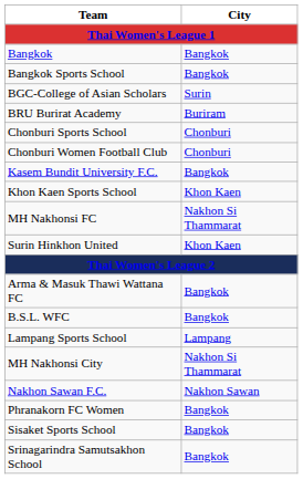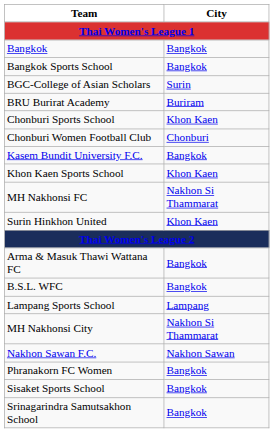 <table class="wikitable collapsible autocollapse" style="text-align:left; width:30%;">
 <tr>
 <th style="background:white">Team</th>
 <th style="background:white">City</th>
 </tr>
 <tr>
 <th style="background:#DB3131;" colspan="10"><a href='#'><span>Thai Women's League 1</span></a></th>
 </tr>
 <tr>
 <td><a href='#'>Bangkok</a></td>
 <td><a href='#'>Bangkok</a></td>
 </tr>
 <tr>
 <td>Bangkok Sports School</td>
 <td><a href='#'>Bangkok</a></td>
 </tr>
 <tr>
 <td>BGC-College of Asian Scholars</td>
 <td><a href='#'>Surin</a></td>
 </tr>
 <tr>
 <td>BRU Burirat Academy</td>
 <td><a href='#'>Buriram</a></td>
 </tr>
 <tr>
 <td>Chonburi Sports School</td>
-<td><a href='#'>Chonburi</a></td>
+<td><a href='#'>Khon Kaen</a></td>
 </tr>
 <tr>
 <td>Chonburi Women Football Club</td>
 <td><a href='#'>Chonburi</a></td>
 </tr>
 <tr>
 <td><a href='#'>Kasem Bundit University F.C.</a></td>
 <td><a href='#'>Bangkok</a></td>
 </tr>
 <tr>
 <td>Khon Kaen Sports School</td>
 <td><a href='#'>Khon Kaen</a></td>
 </tr>
 <tr>
 <td>MH Nakhonsi FC</td>
 <td><a href='#'>Nakhon Si Thammarat</a></td>
 </tr>
 <tr>
 <td>Surin Hinkhon United</td>
 <td><a href='#'>Khon Kaen</a></td>
 </tr>
 <tr>
 <th style="background:#1A2D5B;" colspan="10"><a href='#'><span>Thai Women's League 2</span></a></th>
 </tr>
 <tr>
 <td>Arma & Masuk Thawi Wattana FC</td>
 <td><a href='#'>Bangkok</a></td>
 </tr>
 <tr>
 <td>B.S.L. WFC</td>
 <td><a href='#'>Bangkok</a></td>
 </tr>
 <tr>
 <td>Lampang Sports School</td>
 <td><a href='#'>Lampang</a></td>
 </tr>
 <tr>
 <td>MH Nakhonsi City</td>
 <td><a href='#'>Nakhon Si Thammarat</a></td>
 </tr>
 <tr>
 <td><a href='#'>Nakhon Sawan F.C.</a></td>
 <td><a href='#'>Nakhon Sawan</a></td>
 </tr>
 <tr>
 <td>Phranakorn FC Women</td>
 <td><a href='#'>Bangkok</a></td>
 </tr>
 <tr>
 <td>Sisaket Sports School</td>
 <td><a href='#'>Bangkok</a></td>
 </tr>
 <tr>
 <td>Srinagarindra Samutsakhon School</td>
 <td><a href='#'>Bangkok</a></td>
 </tr>
 </table>
